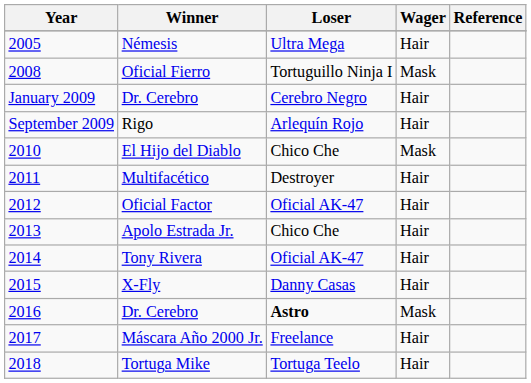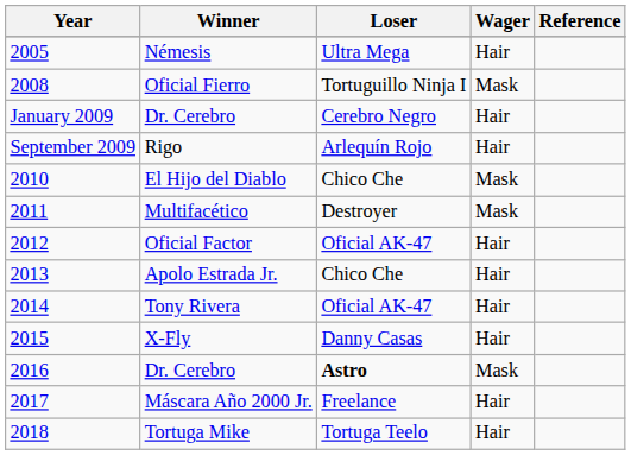 <table style="font-size: 85%; text-align: left;" class="wikitable sortable">
 <tr>
 <th>Year</th>
 <th>Winner</th>
 <th>Loser</th>
 <th>Wager</th>
 <th>Reference</th>
 </tr>
 <tr>
 </tr>
 <tr>
 <td><a href='#'>2005</a></td>
 <td><a href='#'>Némesis</a></td>
 <td><a href='#'>Ultra Mega</a></td>
 <td>Hair</td>
 <td></td>
 </tr>
 <tr>
 <td><a href='#'>2008</a></td>
 <td><a href='#'>Oficial Fierro</a></td>
 <td>Tortuguillo Ninja I</td>
 <td>Mask</td>
 <td></td>
 </tr>
 <tr>
 <td><a href='#'>January 2009</a></td>
 <td><a href='#'>Dr. Cerebro</a></td>
 <td><a href='#'>Cerebro Negro</a></td>
 <td>Hair</td>
 <td></td>
 </tr>
 <tr>
 <td><a href='#'>September 2009</a></td>
 <td>Rigo</td>
 <td><a href='#'>Arlequín Rojo</a></td>
 <td>Hair</td>
 <td></td>
 </tr>
 <tr>
 <td><a href='#'>2010</a></td>
 <td><a href='#'>El Hijo del Diablo</a></td>
 <td>Chico Che</td>
 <td>Mask</td>
 <td></td>
 </tr>
 <tr>
 <td><a href='#'>2011</a></td>
 <td><a href='#'>Multifacético</a></td>
 <td>Destroyer</td>
-<td>Hair</td>
+<td>Mask</td>
 <td></td>
 </tr>
 <tr>
 <td><a href='#'>2012</a></td>
 <td><a href='#'>Oficial Factor</a></td>
 <td><a href='#'>Oficial AK-47</a></td>
 <td>Hair</td>
 <td></td>
 </tr>
 <tr>
 <td><a href='#'>2013</a></td>
 <td><a href='#'>Apolo Estrada Jr.</a></td>
 <td>Chico Che</td>
 <td>Hair</td>
 <td></td>
 </tr>
 <tr>
 <td><a href='#'>2014</a></td>
 <td><a href='#'>Tony Rivera</a></td>
 <td><a href='#'>Oficial AK-47</a></td>
 <td>Hair</td>
 <td></td>
 </tr>
 <tr>
 <td><a href='#'>2015</a></td>
 <td><a href='#'>X-Fly</a></td>
 <td><a href='#'>Danny Casas</a></td>
 <td>Hair</td>
 <td></td>
 </tr>
 <tr>
 <td><a href='#'>2016</a></td>
 <td><a href='#'>Dr. Cerebro</a></td>
 <td><strong>Astro</strong></td>
 <td>Mask</td>
 <td></td>
 </tr>
 <tr>
 <td><a href='#'>2017</a></td>
 <td><a href='#'>Máscara Año 2000 Jr.</a></td>
 <td><a href='#'>Freelance</a></td>
 <td>Hair</td>
 <td></td>
 </tr>
 <tr>
 <td><a href='#'>2018</a></td>
 <td><a href='#'>Tortuga Mike</a></td>
 <td><a href='#'>Tortuga Teelo</a></td>
 <td>Hair</td>
 <td></td>
 </tr>
 </table>
